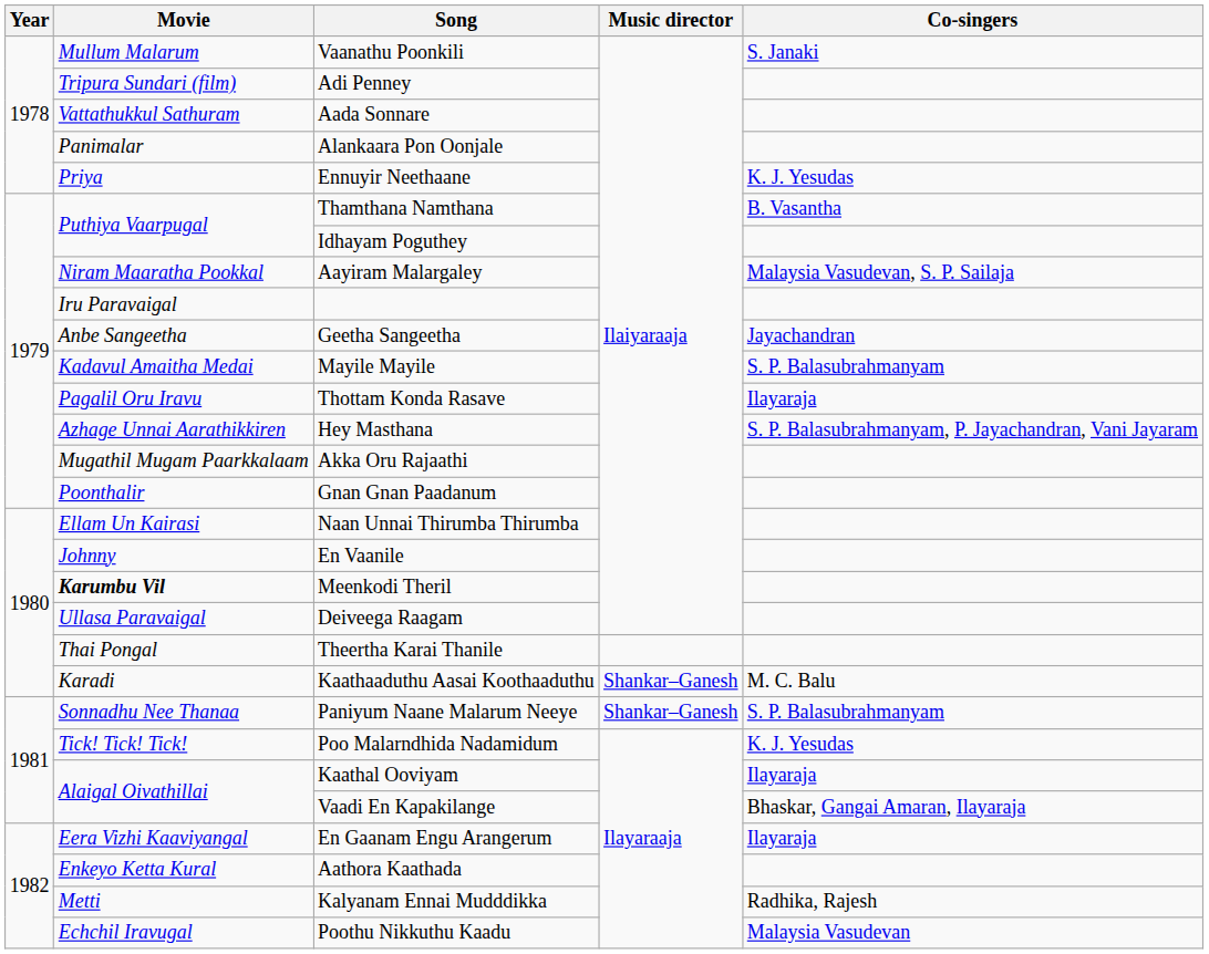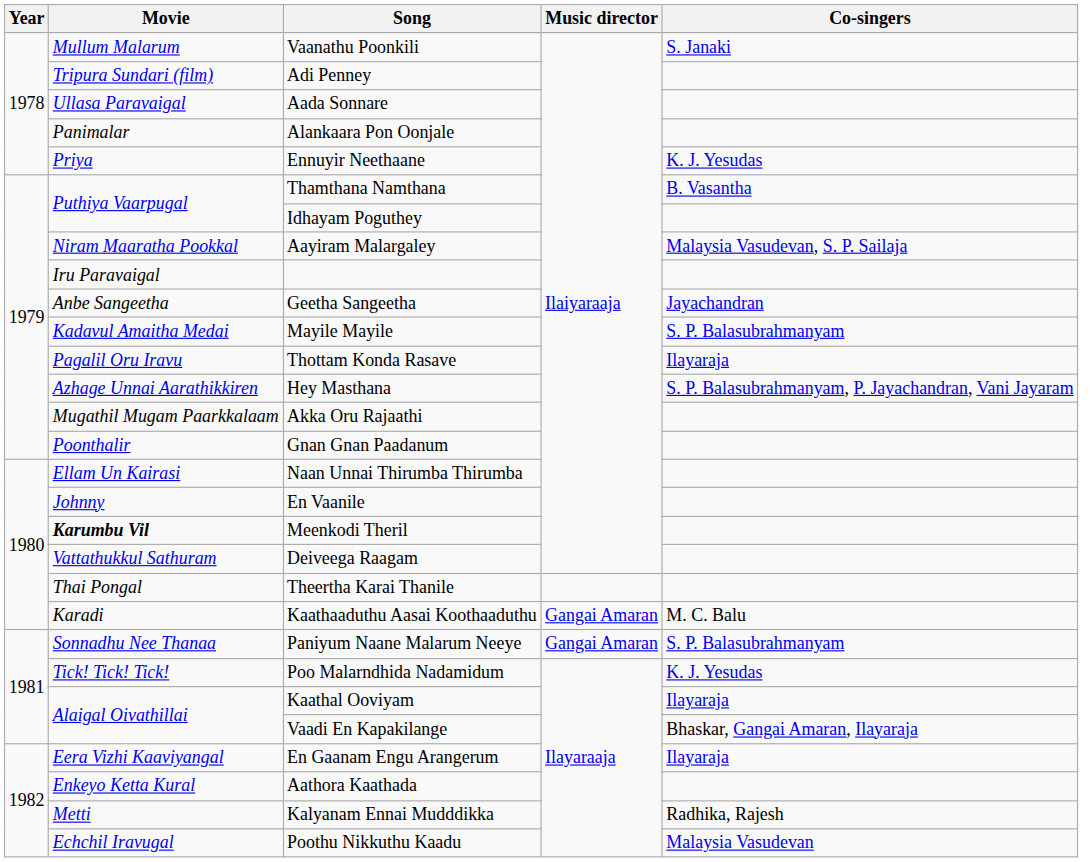 <table class="wikitable">
 <tr>
 <th>Year</th>
 <th>Movie</th>
 <th>Song</th>
 <th>Music director</th>
 <th>Co-singers</th>
 </tr>
 <tr>
 <td rowspan="5">1978</td>
 <td><em><a href='#'>Mullum Malarum</a></em></td>
 <td>Vaanathu Poonkili</td>
 <td rowspan="19"><a href='#'>Ilaiyaraaja</a></td>
 <td><a href='#'>S. Janaki</a></td>
 </tr>
 <tr>
 <td><em><a href='#'>Tripura Sundari (film)</a></em></td>
 <td>Adi Penney</td>
 <td></td>
 </tr>
 <tr>
-<td><em><a href='#'>Vattathukkul Sathuram</a></em></td>
+<td><em><a href='#'>Ullasa Paravaigal</a></em></td>
 <td>Aada Sonnare</td>
 <td></td>
 </tr>
 <tr>
 <td><em>Panimalar</em></td>
 <td>Alankaara Pon Oonjale</td>
 <td></td>
 </tr>
 <tr>
 <td><em><a href='#'>Priya</a></em></td>
 <td>Ennuyir Neethaane</td>
 <td><a href='#'>K. J. Yesudas</a></td>
 </tr>
 <tr>
 <td rowspan="10">1979</td>
 <td rowspan="2"><em><a href='#'>Puthiya Vaarpugal</a></em></td>
 <td>Thamthana Namthana</td>
 <td><a href='#'>B. Vasantha</a></td>
 </tr>
 <tr>
 <td>Idhayam Poguthey</td>
 <td></td>
 </tr>
 <tr>
 <td><em><a href='#'>Niram Maaratha Pookkal</a></em></td>
 <td>Aayiram Malargaley</td>
 <td><a href='#'>Malaysia Vasudevan</a>, <a href='#'>S. P. Sailaja</a></td>
 </tr>
 <tr>
 <td><em>Iru Paravaigal</em></td>
 <td></td>
 </tr>
 <tr>
 <td><em>Anbe Sangeetha</em></td>
 <td>Geetha Sangeetha</td>
 <td><a href='#'>Jayachandran</a></td>
 </tr>
 <tr>
 <td><em><a href='#'>Kadavul Amaitha Medai</a></em></td>
 <td>Mayile Mayile</td>
 <td><a href='#'>S. P. Balasubrahmanyam</a></td>
 </tr>
 <tr>
 <td><em><a href='#'>Pagalil Oru Iravu</a></em></td>
 <td>Thottam Konda Rasave</td>
 <td><a href='#'>Ilayaraja</a></td>
 </tr>
 <tr>
 <td><em><a href='#'>Azhage Unnai Aarathikkiren</a></em></td>
 <td>Hey Masthana</td>
 <td><a href='#'>S. P. Balasubrahmanyam</a>, <a href='#'>P. Jayachandran</a>, <a href='#'>Vani Jayaram</a></td>
 </tr>
 <tr>
 <td><em>Mugathil Mugam Paarkkalaam</em></td>
 <td>Akka Oru Rajaathi</td>
 <td></td>
 </tr>
 <tr>
 <td><em><a href='#'>Poonthalir</a></em></td>
 <td>Gnan Gnan Paadanum</td>
 <td></td>
 </tr>
 <tr>
 <td rowspan="6">1980</td>
 <td><em><a href='#'>Ellam Un Kairasi</a></em></td>
 <td>Naan Unnai Thirumba Thirumba</td>
 <td></td>
 </tr>
 <tr>
 <td><em><a href='#'>Johnny</a></em></td>
 <td>En Vaanile</td>
 <td></td>
 </tr>
 <tr>
 <td><strong><em>Karumbu Vil</em></strong></td>
 <td>Meenkodi Theril</td>
 <td></td>
 </tr>
 <tr>
-<td><em><a href='#'>Ullasa Paravaigal</a></em></td>
+<td><em><a href='#'>Vattathukkul Sathuram</a></em></td>
 <td>Deiveega Raagam</td>
 <td></td>
 </tr>
 <tr>
 <td><em>Thai Pongal</em></td>
 <td>Theertha Karai Thanile</td>
 <td></td>
 </tr>
 <tr>
 <td><em>Karadi</em></td>
 <td>Kaathaaduthu Aasai Koothaaduthu</td>
-<td><a href='#'>Shankar–Ganesh</a></td>
+<td><a href='#'>Gangai Amaran</a></td>
 <td>M. C. Balu</td>
 </tr>
 <tr>
 <td rowspan="4">1981</td>
 <td><em><a href='#'>Sonnadhu Nee Thanaa</a></em></td>
 <td>Paniyum Naane Malarum Neeye</td>
-<td><a href='#'>Shankar–Ganesh</a></td>
+<td><a href='#'>Gangai Amaran</a></td>
 <td><a href='#'>S. P. Balasubrahmanyam</a></td>
 </tr>
 <tr>
 <td><em><a href='#'>Tick! Tick! Tick!</a></em></td>
 <td>Poo Malarndhida Nadamidum</td>
 <td rowspan="8"><a href='#'>Ilayaraaja</a></td>
 <td><a href='#'>K. J. Yesudas</a></td>
 </tr>
 <tr>
 <td rowspan="2"><em><a href='#'>Alaigal Oivathillai</a></em></td>
 <td>Kaathal Ooviyam</td>
 <td><a href='#'>Ilayaraja</a></td>
 </tr>
 <tr>
 <td>Vaadi En Kapakilange</td>
 <td>Bhaskar, <a href='#'>Gangai Amaran</a>, <a href='#'>Ilayaraja</a></td>
 </tr>
 <tr>
 <td rowspan="5">1982</td>
 <td><em><a href='#'>Eera Vizhi Kaaviyangal</a></em></td>
 <td>En Gaanam Engu Arangerum</td>
 <td><a href='#'>Ilayaraja</a></td>
 </tr>
 <tr>
 <td><em><a href='#'>Enkeyo Ketta Kural</a></em></td>
 <td>Aathora Kaathada</td>
 <td></td>
 </tr>
 <tr>
 <td><em><a href='#'>Metti</a></em></td>
 <td>Kalyanam Ennai Mudddikka</td>
 <td>Radhika, Rajesh</td>
 </tr>
 <tr>
 <td><em><a href='#'>Echchil Iravugal</a></em></td>
 <td>Poothu Nikkuthu Kaadu</td>
 <td><a href='#'>Malaysia Vasudevan</a></td>
 </tr>
 </table>
